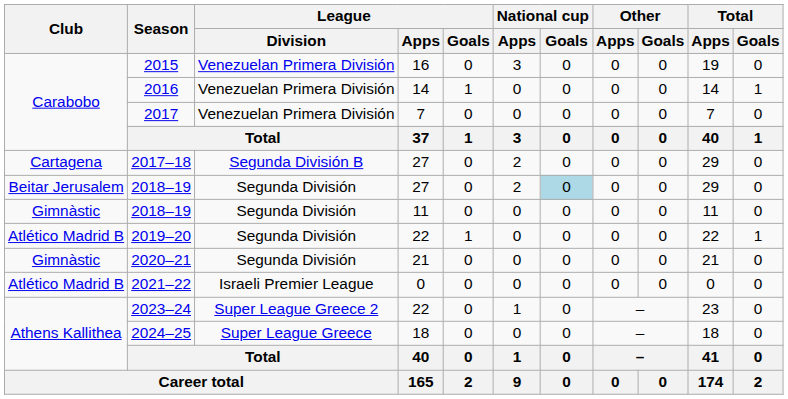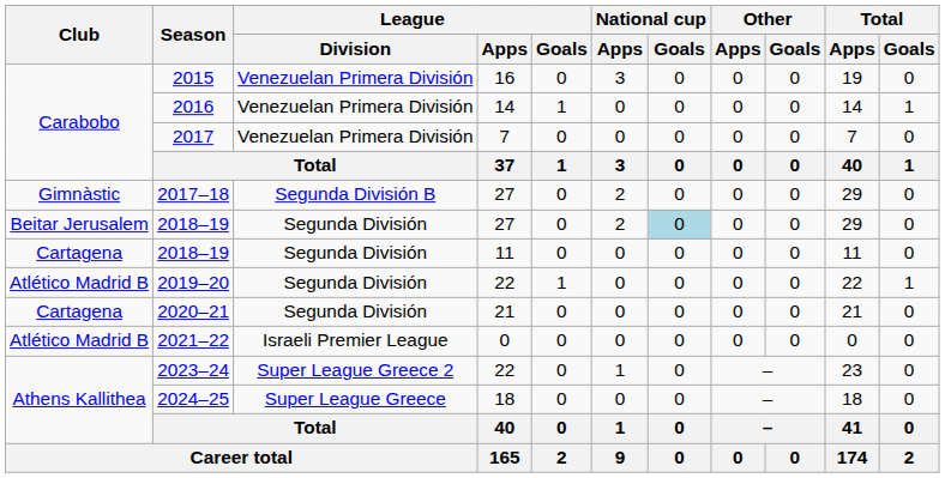 <table class="wikitable" style="text-align:center">
 <tr>
 <th rowspan="2">Club</th>
 <th rowspan="2">Season</th>
 <th colspan="3">League</th>
 <th colspan="2">National cup</th>
 <th colspan="2">Other</th>
 <th colspan="2">Total</th>
 </tr>
 <tr>
 <th>Division</th>
 <th>Apps</th>
 <th>Goals</th>
 <th>Apps</th>
 <th>Goals</th>
 <th>Apps</th>
 <th>Goals</th>
 <th>Apps</th>
 <th>Goals</th>
 </tr>
 <tr>
 <td rowspan="4"><a href='#'>Carabobo</a></td>
 <td><a href='#'>2015</a></td>
 <td><a href='#'>Venezuelan Primera División</a></td>
 <td>16</td>
 <td>0</td>
 <td>3</td>
 <td>0</td>
 <td>0</td>
 <td>0</td>
 <td>19</td>
 <td>0</td>
 </tr>
 <tr>
 <td><a href='#'>2016</a></td>
 <td>Venezuelan Primera División</td>
 <td>14</td>
 <td>1</td>
 <td>0</td>
 <td>0</td>
 <td>0</td>
 <td>0</td>
 <td>14</td>
 <td>1</td>
 </tr>
 <tr>
 <td><a href='#'>2017</a></td>
 <td>Venezuelan Primera División</td>
 <td>7</td>
 <td>0</td>
 <td>0</td>
 <td>0</td>
 <td>0</td>
 <td>0</td>
 <td>7</td>
 <td>0</td>
 </tr>
 <tr>
 <th colspan="2">Total</th>
 <th>37</th>
 <th>1</th>
 <th>3</th>
 <th>0</th>
 <th>0</th>
 <th>0</th>
 <th>40</th>
 <th>1</th>
 </tr>
 <tr>
-<td><a href='#'>Cartagena</a></td>
+<td><a href='#'>Gimnàstic</a></td>
 <td><a href='#'>2017–18</a></td>
 <td><a href='#'>Segunda División B</a></td>
 <td>27</td>
 <td>0</td>
 <td>2</td>
 <td>0</td>
 <td>0</td>
 <td>0</td>
 <td>29</td>
 <td>0</td>
 </tr>
 <tr>
 <td><a href='#'>Beitar Jerusalem</a></td>
 <td><a href='#'>2018–19</a></td>
 <td>Segunda División</td>
 <td>27</td>
 <td>0</td>
 <td>2</td>
 <td style="background: lightblue;">0</td>
 <td>0</td>
 <td>0</td>
 <td>29</td>
 <td>0</td>
 </tr>
 <tr>
-<td><a href='#'>Gimnàstic</a></td>
+<td><a href='#'>Cartagena</a></td>
 <td><a href='#'>2018–19</a></td>
 <td>Segunda División</td>
 <td>11</td>
 <td>0</td>
 <td>0</td>
 <td>0</td>
 <td>0</td>
 <td>0</td>
 <td>11</td>
 <td>0</td>
 </tr>
 <tr>
 <td><a href='#'>Atlético Madrid B</a></td>
 <td><a href='#'>2019–20</a></td>
 <td>Segunda División</td>
 <td>22</td>
 <td>1</td>
 <td>0</td>
 <td>0</td>
 <td>0</td>
 <td>0</td>
 <td>22</td>
 <td>1</td>
 </tr>
 <tr>
-<td><a href='#'>Gimnàstic</a></td>
+<td><a href='#'>Cartagena</a></td>
 <td><a href='#'>2020–21</a></td>
 <td>Segunda División</td>
 <td>21</td>
 <td>0</td>
 <td>0</td>
 <td>0</td>
 <td>0</td>
 <td>0</td>
 <td>21</td>
 <td>0</td>
 </tr>
 <tr>
 <td><a href='#'>Atlético Madrid B</a></td>
 <td><a href='#'>2021–22</a></td>
 <td>Israeli Premier League</td>
 <td>0</td>
 <td>0</td>
 <td>0</td>
 <td>0</td>
 <td>0</td>
 <td>0</td>
 <td>0</td>
 <td>0</td>
 </tr>
 <tr>
 <td rowspan="3"><a href='#'>Athens Kallithea</a></td>
 <td><a href='#'>2023–24</a></td>
 <td><a href='#'>Super League Greece 2</a></td>
 <td>22</td>
 <td>0</td>
 <td>1</td>
 <td>0</td>
 <td colspan="2">–</td>
 <td>23</td>
 <td>0</td>
 </tr>
 <tr>
 <td><a href='#'>2024–25</a></td>
 <td><a href='#'>Super League Greece</a></td>
 <td>18</td>
 <td>0</td>
 <td>0</td>
 <td>0</td>
 <td colspan="2">–</td>
 <td>18</td>
 <td>0</td>
 </tr>
 <tr>
 <th colspan=2>Total</th>
 <th>40</th>
 <th>0</th>
 <th>1</th>
 <th>0</th>
 <th colspan="2">–</th>
 <th>41</th>
 <th>0</th>
 </tr>
 <tr>
 <th colspan=3>Career total</th>
 <th>165</th>
 <th>2</th>
 <th>9</th>
 <th>0</th>
 <th>0</th>
 <th>0</th>
 <th>174</th>
 <th>2</th>
 </tr>
 </table>
